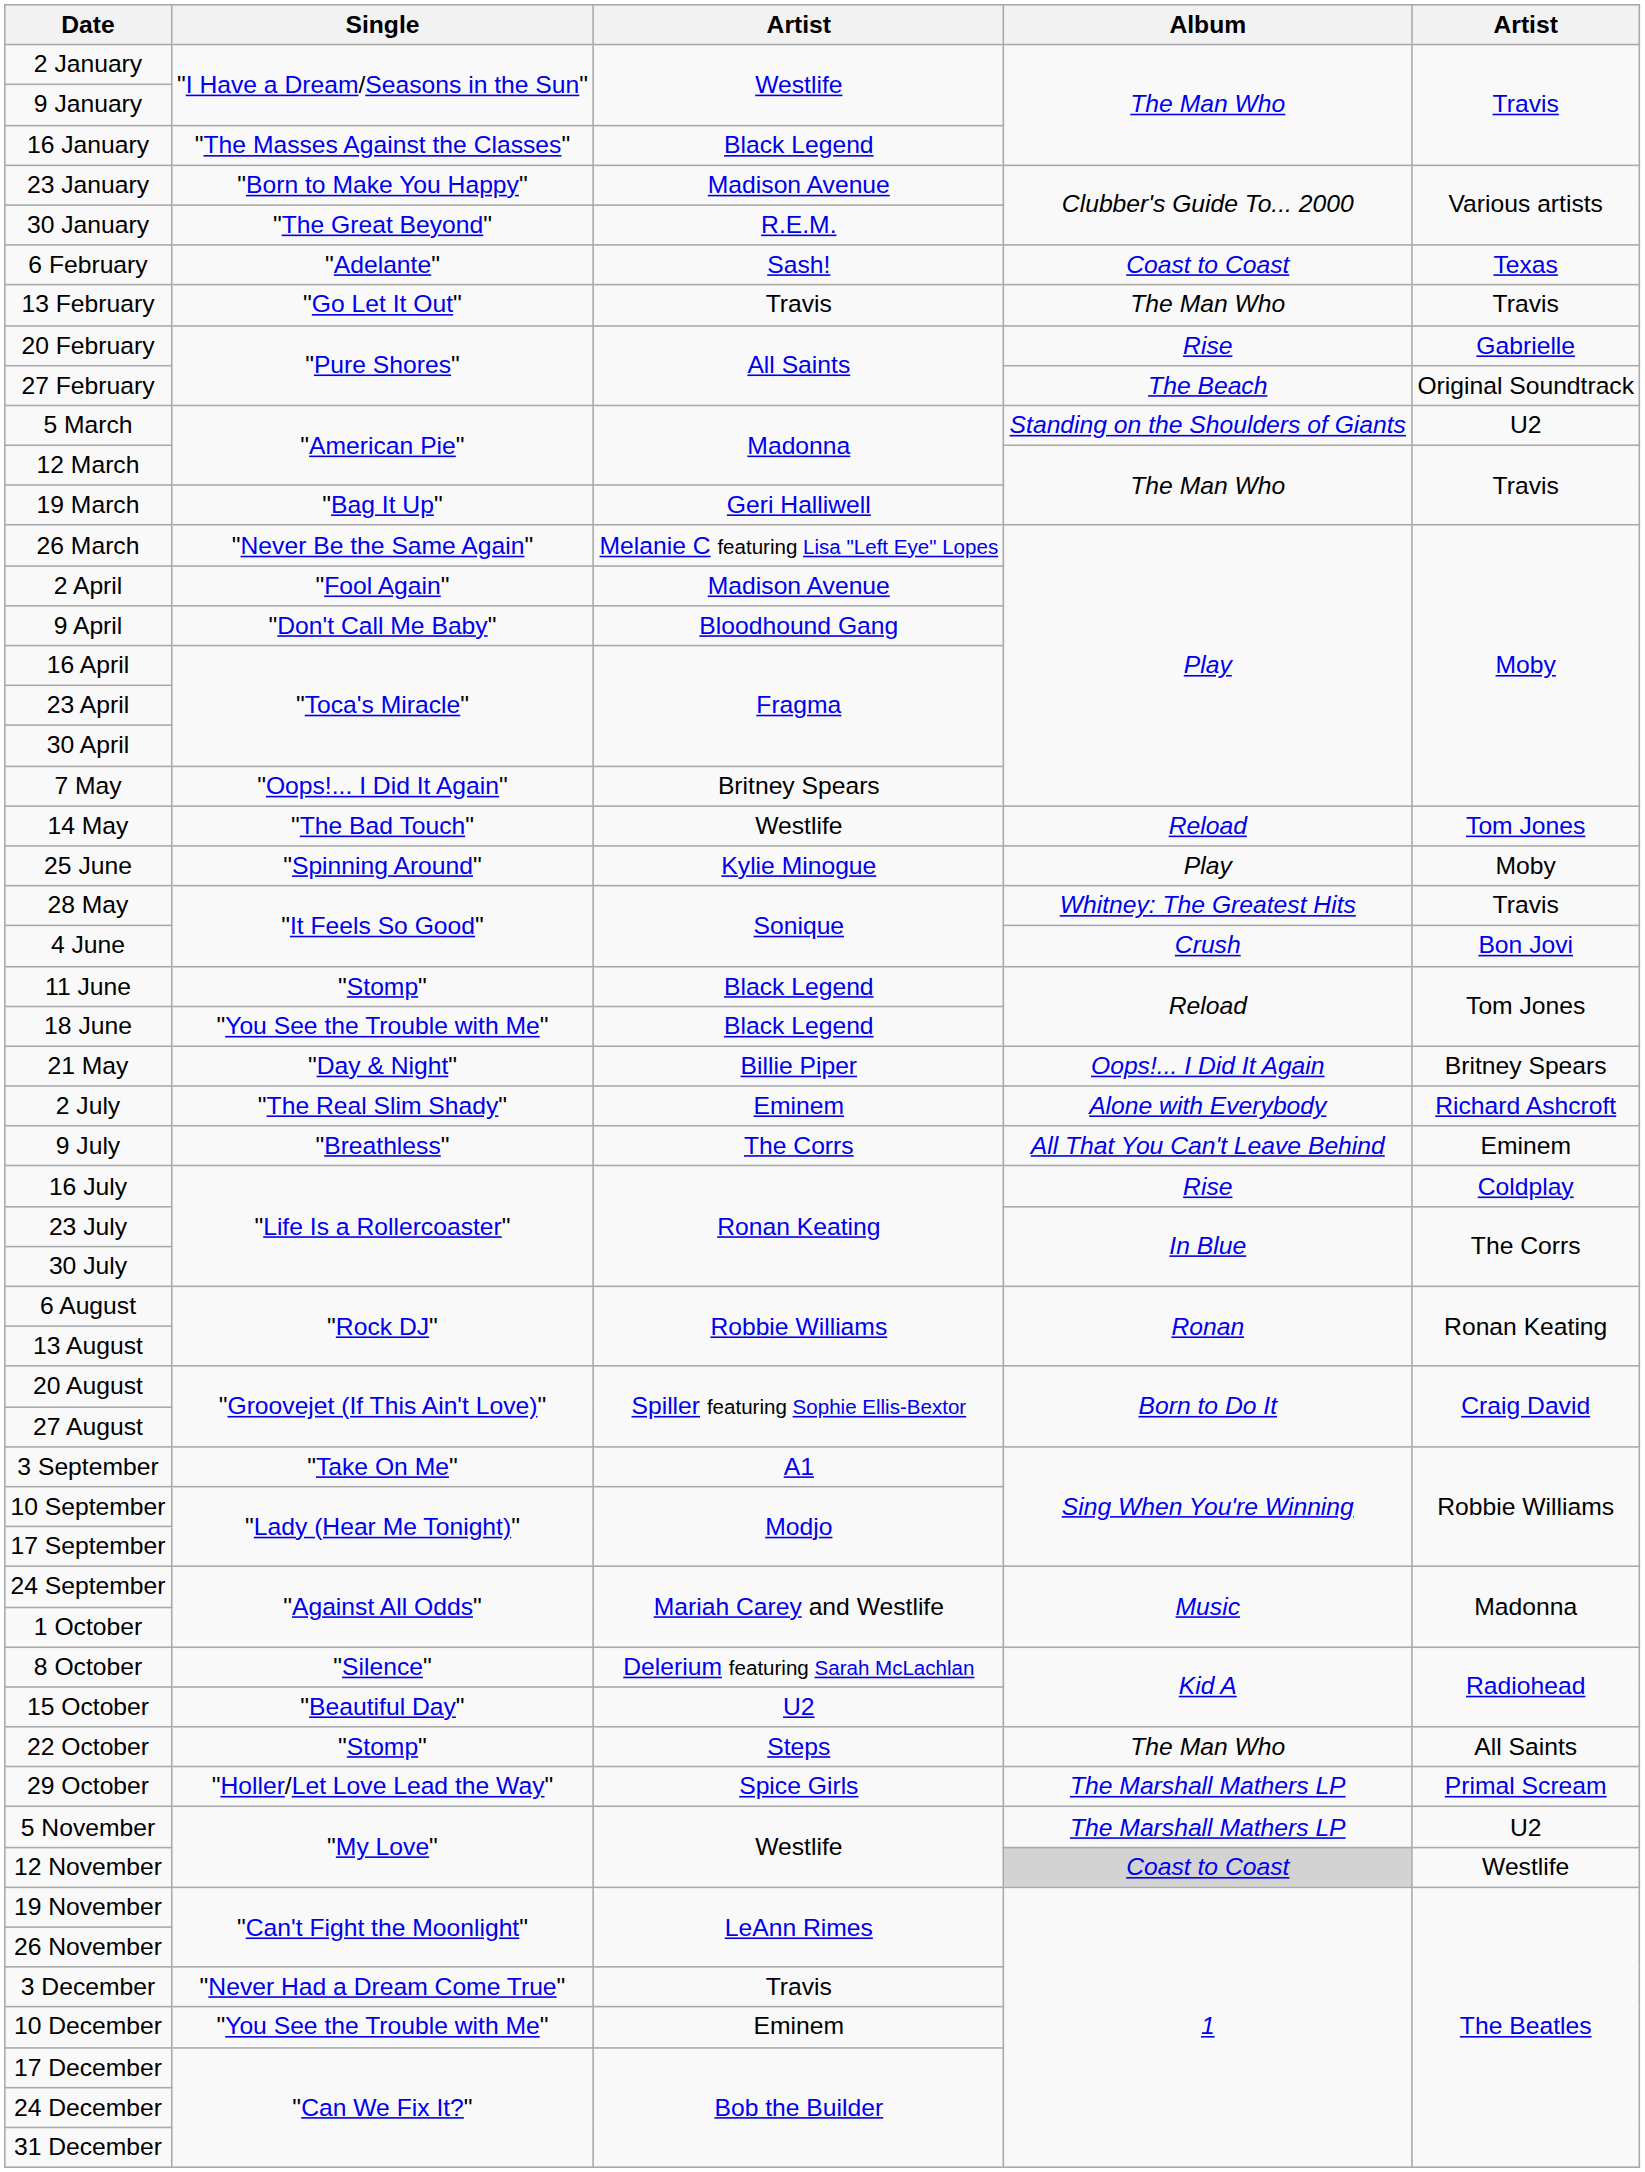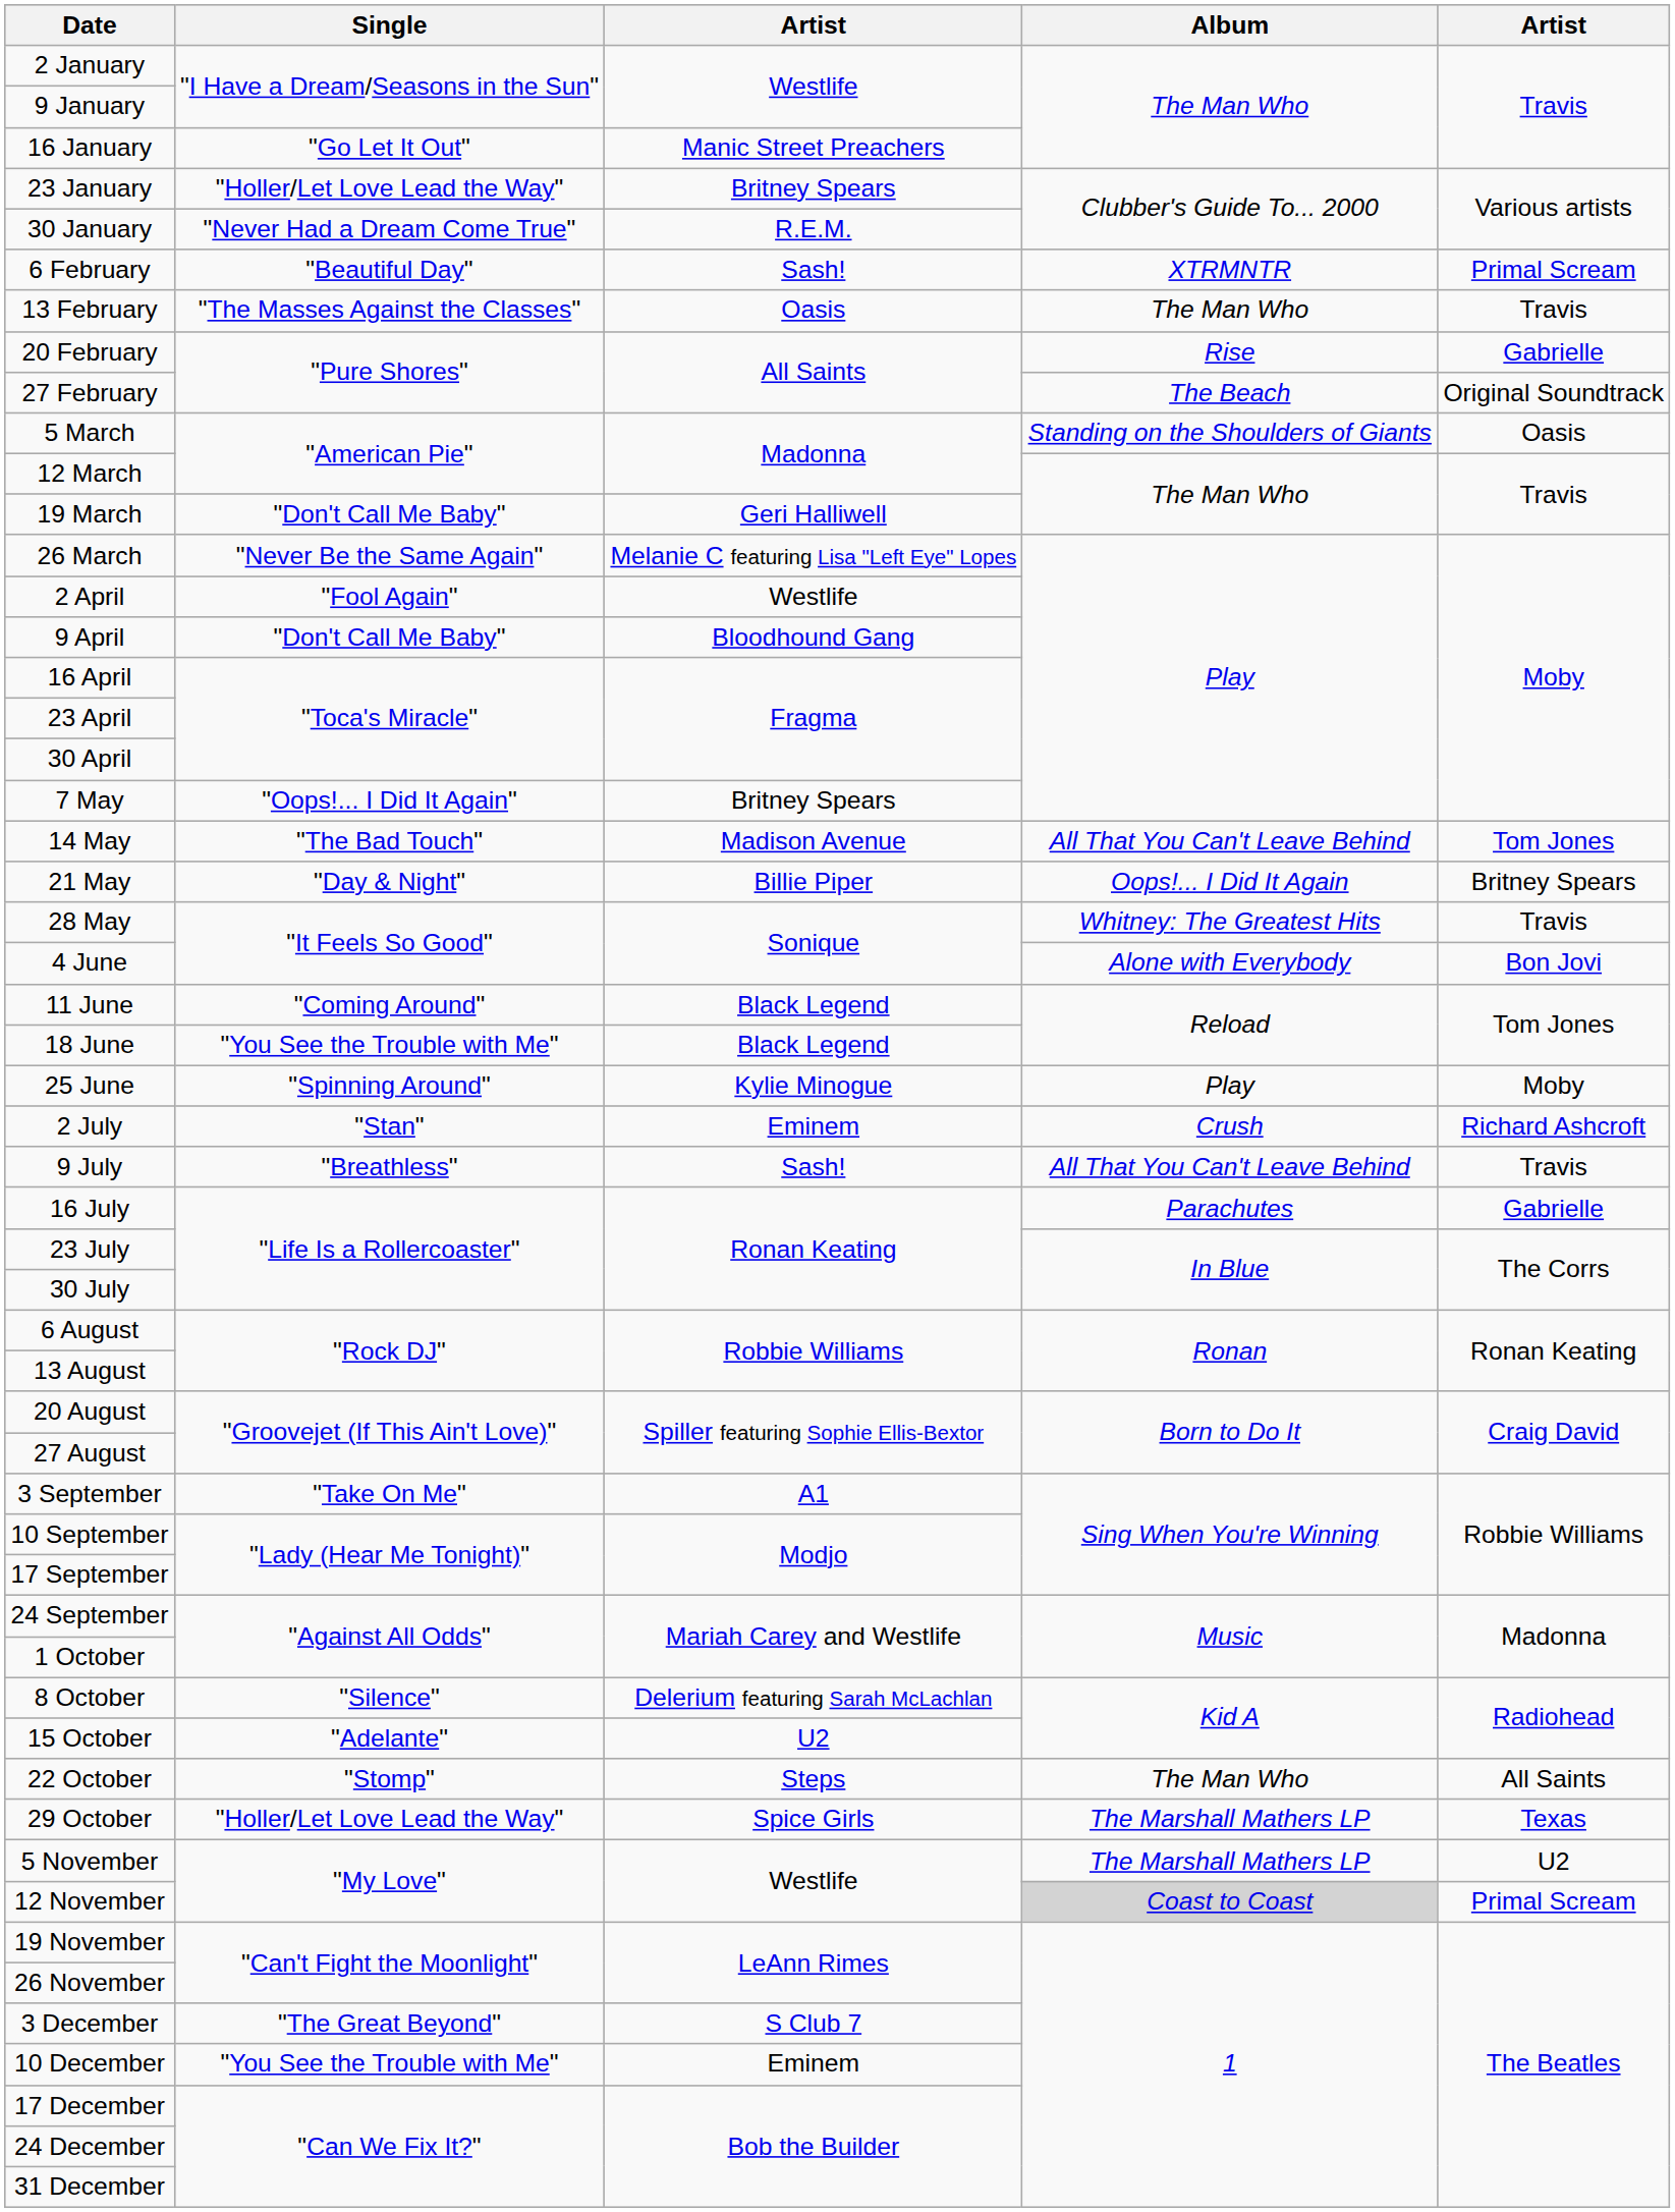 <table class="wikitable" style="font-size:97%; text-align:center;">
 <tr>
 <th>Date</th>
 <th>Single</th>
 <th>Artist</th>
 <th>Album</th>
 <th>Artist</th>
 </tr>
 <tr>
 <td>2 January</td>
 <td rowspan="2">"<a href='#'>I Have a Dream</a>/<a href='#'>Seasons in the Sun</a>"</td>
 <td rowspan="2"><a href='#'>Westlife</a></td>
 <td rowspan="3"><em><a href='#'>The Man Who</a></em></td>
 <td rowspan="3"><a href='#'>Travis</a></td>
 </tr>
 <tr>
 <td>9 January</td>
 </tr>
 <tr>
 <td>16 January</td>
-<td>"<a href='#'>The Masses Against the Classes</a>"</td>
-<td><a href='#'>Black Legend</a></td>
+<td>"<a href='#'>Go Let It Out</a>"</td>
+<td><a href='#'>Manic Street Preachers</a></td>
 </tr>
 <tr>
 <td>23 January</td>
-<td>"<a href='#'>Born to Make You Happy</a>"</td>
-<td><a href='#'>Madison Avenue</a></td>
+<td>"<a href='#'>Holler</a>/<a href='#'>Let Love Lead the Way</a>"</td>
+<td><a href='#'>Britney Spears</a></td>
 <td rowspan="2"><em>Clubber's Guide To... 2000</em></td>
 <td rowspan="2">Various artists</td>
 </tr>
 <tr>
 <td>30 January</td>
-<td>"<a href='#'>The Great Beyond</a>"</td>
+<td>"<a href='#'>Never Had a Dream Come True</a>"</td>
 <td><a href='#'>R.E.M.</a></td>
 </tr>
 <tr>
 <td>6 February</td>
-<td>"<a href='#'>Adelante</a>"</td>
+<td>"<a href='#'>Beautiful Day</a>"</td>
 <td><a href='#'>Sash!</a></td>
-<td><em><a href='#'>Coast to Coast</a></em></td>
-<td><a href='#'>Texas</a></td>
+<td><em><a href='#'>XTRMNTR</a></em></td>
+<td><a href='#'>Primal Scream</a></td>
 </tr>
 <tr>
 <td>13 February</td>
-<td>"<a href='#'>Go Let It Out</a>"</td>
-<td>Travis</td>
+<td>"<a href='#'>The Masses Against the Classes</a>"</td>
+<td><a href='#'>Oasis</a></td>
 <td><em>The Man Who</em></td>
 <td>Travis</td>
 </tr>
 <tr>
 <td>20 February</td>
 <td rowspan="2">"<a href='#'>Pure Shores</a>"</td>
 <td rowspan="2"><a href='#'>All Saints</a></td>
 <td><em><a href='#'>Rise</a></em></td>
 <td><a href='#'>Gabrielle</a></td>
 </tr>
 <tr>
 <td>27 February</td>
 <td><em><a href='#'>The Beach</a></em></td>
 <td>Original Soundtrack</td>
 </tr>
 <tr>
 <td>5 March</td>
 <td rowspan="2">"<a href='#'>American Pie</a>"</td>
 <td rowspan="2"><a href='#'>Madonna</a></td>
 <td><em><a href='#'>Standing on the Shoulders of Giants</a></em></td>
-<td>U2</td>
+<td>Oasis</td>
 </tr>
 <tr>
 <td>12 March</td>
 <td rowspan="2"><em>The Man Who</em></td>
 <td rowspan="2">Travis</td>
 </tr>
 <tr>
 <td>19 March</td>
-<td>"<a href='#'>Bag It Up</a>"</td>
+<td>"<a href='#'>Don't Call Me Baby</a>"</td>
 <td><a href='#'>Geri Halliwell</a></td>
 </tr>
 <tr>
 <td>26 March</td>
 <td>"<a href='#'>Never Be the Same Again</a>"</td>
 <td><a href='#'>Melanie C</a> <small>featuring <a href='#'>Lisa "Left Eye" Lopes</a></small></td>
 <td rowspan="7"><em><a href='#'>Play</a></em></td>
 <td rowspan="7"><a href='#'>Moby</a></td>
 </tr>
 <tr>
 <td>2 April</td>
 <td>"<a href='#'>Fool Again</a>"</td>
-<td><a href='#'>Madison Avenue</a></td>
+<td>Westlife</td>
 </tr>
 <tr>
 <td>9 April</td>
 <td>"<a href='#'>Don't Call Me Baby</a>"</td>
 <td><a href='#'>Bloodhound Gang</a></td>
 </tr>
 <tr>
 <td>16 April</td>
 <td rowspan="3">"<a href='#'>Toca's Miracle</a>"</td>
 <td rowspan="3"><a href='#'>Fragma</a></td>
 </tr>
 <tr>
 <td>23 April</td>
 </tr>
 <tr>
 <td>30 April</td>
 </tr>
 <tr>
 <td>7 May</td>
 <td>"<a href='#'>Oops!... I Did It Again</a>"</td>
 <td>Britney Spears</td>
 </tr>
 <tr>
 <td>14 May</td>
 <td>"<a href='#'>The Bad Touch</a>"</td>
-<td>Westlife</td>
-<td><em><a href='#'>Reload</a></em></td>
+<td><a href='#'>Madison Avenue</a></td>
+<td><em><a href='#'>All That You Can't Leave Behind</a></em></td>
 <td><a href='#'>Tom Jones</a></td>
 </tr>
 <tr>
-<td>25 June</td>
-<td>"<a href='#'>Spinning Around</a>"</td>
-<td><a href='#'>Kylie Minogue</a></td>
-<td><em>Play</em></td>
-<td>Moby</td>
+<td>21 May</td>
+<td>"<a href='#'>Day & Night</a>"</td>
+<td><a href='#'>Billie Piper</a></td>
+<td><em><a href='#'>Oops!... I Did It Again</a></em></td>
+<td>Britney Spears</td>
 </tr>
 <tr>
 <td>28 May</td>
 <td rowspan="2">"<a href='#'>It Feels So Good</a>"</td>
 <td rowspan="2"><a href='#'>Sonique</a></td>
 <td><em><a href='#'>Whitney: The Greatest Hits</a></em></td>
 <td>Travis</td>
 </tr>
 <tr>
 <td>4 June</td>
-<td><em><a href='#'>Crush</a></em></td>
+<td><em><a href='#'>Alone with Everybody</a></em></td>
 <td><a href='#'>Bon Jovi</a></td>
 </tr>
 <tr>
 <td>11 June</td>
-<td>"<a href='#'>Stomp</a>"</td>
+<td>"<a href='#'>Coming Around</a>"</td>
 <td><a href='#'>Black Legend</a></td>
 <td rowspan="2"><em>Reload</em></td>
 <td rowspan="2">Tom Jones</td>
 </tr>
 <tr>
 <td>18 June</td>
 <td>"<a href='#'>You See the Trouble with Me</a>"</td>
 <td><a href='#'>Black Legend</a></td>
 </tr>
 <tr>
-<td>21 May</td>
-<td>"<a href='#'>Day & Night</a>"</td>
-<td><a href='#'>Billie Piper</a></td>
-<td><em><a href='#'>Oops!... I Did It Again</a></em></td>
-<td>Britney Spears</td>
+<td>25 June</td>
+<td>"<a href='#'>Spinning Around</a>"</td>
+<td><a href='#'>Kylie Minogue</a></td>
+<td><em>Play</em></td>
+<td>Moby</td>
 </tr>
 <tr>
 <td>2 July</td>
-<td>"<a href='#'>The Real Slim Shady</a>"</td>
+<td>"<a href='#'>Stan</a>"</td>
 <td><a href='#'>Eminem</a></td>
-<td><em><a href='#'>Alone with Everybody</a></em></td>
+<td><em><a href='#'>Crush</a></em></td>
 <td><a href='#'>Richard Ashcroft</a></td>
 </tr>
 <tr>
 <td>9 July</td>
 <td>"<a href='#'>Breathless</a>"</td>
-<td><a href='#'>The Corrs</a></td>
+<td><a href='#'>Sash!</a></td>
 <td><em><a href='#'>All That You Can't Leave Behind</a></em></td>
-<td>Eminem</td>
+<td>Travis</td>
 </tr>
 <tr>
 <td>16 July</td>
 <td rowspan="3">"<a href='#'>Life Is a Rollercoaster</a>"</td>
 <td rowspan="3"><a href='#'>Ronan Keating</a></td>
-<td><em><a href='#'>Rise</a></em></td>
-<td><a href='#'>Coldplay</a></td>
+<td><em><a href='#'>Parachutes</a></em></td>
+<td><a href='#'>Gabrielle</a></td>
 </tr>
 <tr>
 <td>23 July</td>
 <td rowspan="2"><em><a href='#'>In Blue</a></em></td>
 <td rowspan="2">The Corrs</td>
 </tr>
 <tr>
 <td>30 July</td>
 </tr>
 <tr>
 <td>6 August</td>
 <td rowspan="2">"<a href='#'>Rock DJ</a>"</td>
 <td rowspan="2"><a href='#'>Robbie Williams</a></td>
 <td rowspan="2"><em><a href='#'>Ronan</a></em></td>
 <td rowspan="2">Ronan Keating</td>
 </tr>
 <tr>
 <td>13 August</td>
 </tr>
 <tr>
 <td>20 August</td>
 <td rowspan="2">"<a href='#'>Groovejet (If This Ain't Love)</a>"</td>
 <td rowspan="2"><a href='#'>Spiller</a> <small>featuring <a href='#'>Sophie Ellis-Bextor</a></small></td>
 <td rowspan="2"><em><a href='#'>Born to Do It</a></em></td>
 <td rowspan="2"><a href='#'>Craig David</a></td>
 </tr>
 <tr>
 <td>27 August</td>
 </tr>
 <tr>
 <td>3 September</td>
 <td>"<a href='#'>Take On Me</a>"</td>
 <td><a href='#'>A1</a></td>
 <td rowspan="3"><em><a href='#'>Sing When You're Winning</a></em></td>
 <td rowspan="3">Robbie Williams</td>
 </tr>
 <tr>
 <td>10 September</td>
 <td rowspan="2">"<a href='#'>Lady (Hear Me Tonight)</a>"</td>
 <td rowspan="2"><a href='#'>Modjo</a></td>
 </tr>
 <tr>
 <td>17 September</td>
 </tr>
 <tr>
 <td>24 September</td>
 <td rowspan="2">"<a href='#'>Against All Odds</a>"</td>
 <td rowspan="2"><a href='#'>Mariah Carey</a> and Westlife</td>
 <td rowspan="2"><em><a href='#'>Music</a></em></td>
 <td rowspan="2">Madonna</td>
 </tr>
 <tr>
 <td>1 October</td>
 </tr>
 <tr>
 <td>8 October</td>
 <td>"<a href='#'>Silence</a>"</td>
 <td><a href='#'>Delerium</a> <small>featuring <a href='#'>Sarah McLachlan</a></small></td>
 <td rowspan="2"><em><a href='#'>Kid A</a></em></td>
 <td rowspan="2"><a href='#'>Radiohead</a></td>
 </tr>
 <tr>
 <td>15 October</td>
-<td>"<a href='#'>Beautiful Day</a>"</td>
+<td>"<a href='#'>Adelante</a>"</td>
 <td><a href='#'>U2</a></td>
 </tr>
 <tr>
 <td>22 October</td>
 <td>"<a href='#'>Stomp</a>"</td>
 <td><a href='#'>Steps</a></td>
 <td><em>The Man Who</em></td>
 <td>All Saints</td>
 </tr>
 <tr>
 <td>29 October</td>
 <td>"<a href='#'>Holler</a>/<a href='#'>Let Love Lead the Way</a>"</td>
 <td><a href='#'>Spice Girls</a></td>
 <td><em><a href='#'>The Marshall Mathers LP</a></em></td>
-<td><a href='#'>Primal Scream</a></td>
+<td><a href='#'>Texas</a></td>
 </tr>
 <tr>
 <td>5 November</td>
 <td rowspan="2">"<a href='#'>My Love</a>"</td>
 <td rowspan="2">Westlife</td>
 <td><em><a href='#'>The Marshall Mathers LP</a></em></td>
 <td>U2</td>
 </tr>
 <tr>
 <td>12 November</td>
 <td style="background: lightgrey;"><em><a href='#'>Coast to Coast</a></em></td>
-<td>Westlife</td>
+<td><a href='#'>Primal Scream</a></td>
 </tr>
 <tr>
 <td>19 November</td>
 <td rowspan="2">"<a href='#'>Can't Fight the Moonlight</a>"</td>
 <td rowspan="2"><a href='#'>LeAnn Rimes</a></td>
 <td rowspan="7"><em><a href='#'>1</a></em></td>
 <td rowspan="7"><a href='#'>The Beatles</a></td>
 </tr>
 <tr>
 <td>26 November</td>
 </tr>
 <tr>
 <td>3 December</td>
-<td>"<a href='#'>Never Had a Dream Come True</a>"</td>
-<td>Travis</td>
+<td>"<a href='#'>The Great Beyond</a>"</td>
+<td><a href='#'>S Club 7</a></td>
 </tr>
 <tr>
 <td>10 December</td>
 <td>"<a href='#'>You See the Trouble with Me</a>"</td>
 <td>Eminem</td>
 </tr>
 <tr>
 <td>17 December</td>
 <td rowspan="3">"<a href='#'>Can We Fix It?</a>"</td>
 <td rowspan="3"><a href='#'>Bob the Builder</a></td>
 </tr>
 <tr>
 <td>24 December</td>
 </tr>
 <tr>
 <td>31 December</td>
 </tr>
 </table>
